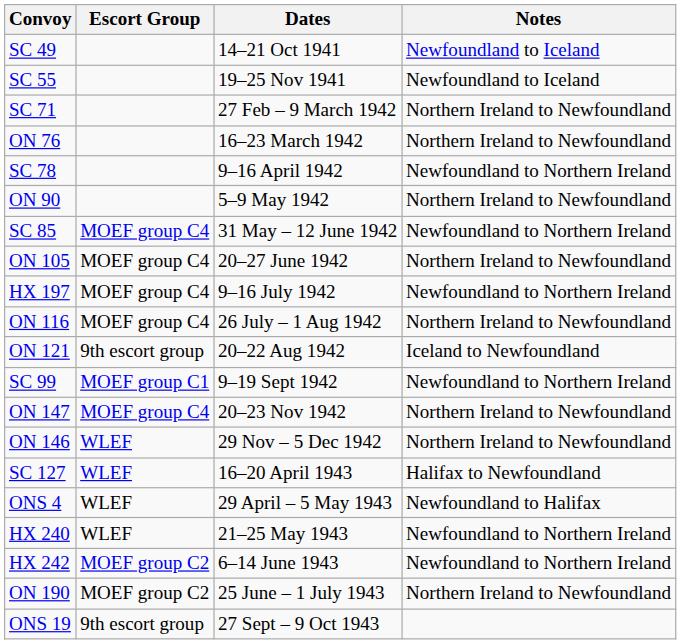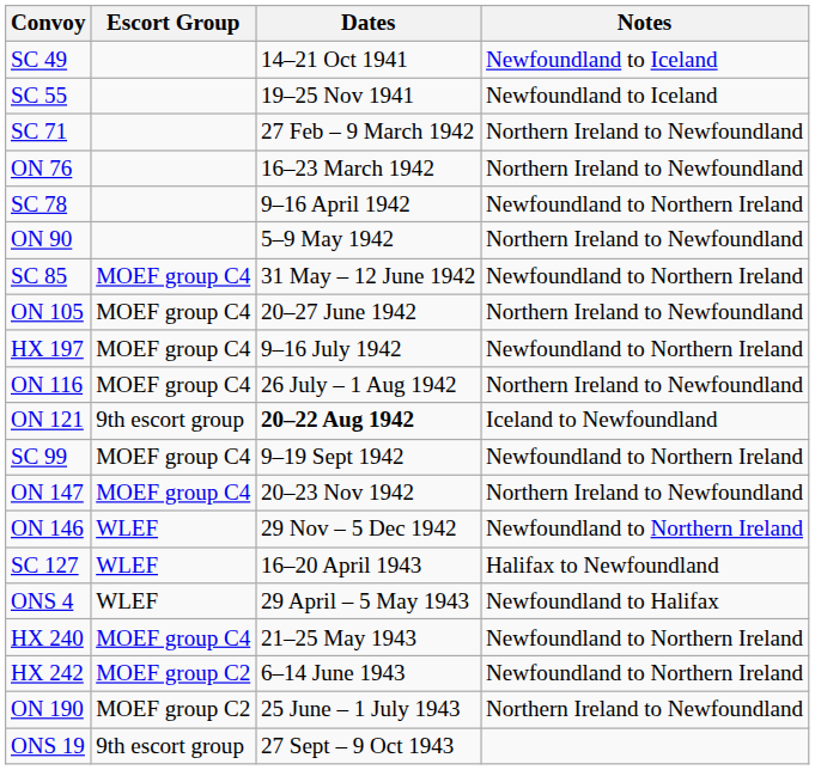 <table class="wikitable">
 <tr>
 <th>Convoy</th>
 <th>Escort Group</th>
 <th>Dates</th>
 <th>Notes</th>
 </tr>
 <tr>
 <td><a href='#'>SC 49</a></td>
 <td></td>
 <td>14–21 Oct 1941</td>
 <td><a href='#'>Newfoundland</a> to <a href='#'>Iceland</a></td>
 </tr>
 <tr>
 <td><a href='#'>SC 55</a></td>
 <td></td>
 <td>19–25 Nov 1941</td>
 <td>Newfoundland to Iceland</td>
 </tr>
 <tr>
 <td><a href='#'>SC 71</a></td>
 <td></td>
 <td>27 Feb – 9 March 1942</td>
 <td>Northern Ireland to Newfoundland</td>
 </tr>
 <tr>
 <td><a href='#'>ON 76</a></td>
 <td></td>
 <td>16–23 March 1942</td>
 <td>Northern Ireland to Newfoundland</td>
 </tr>
 <tr>
 <td><a href='#'>SC 78</a></td>
 <td></td>
 <td>9–16 April 1942</td>
 <td>Newfoundland to Northern Ireland</td>
 </tr>
 <tr>
 <td><a href='#'>ON 90</a></td>
 <td></td>
 <td>5–9 May 1942</td>
 <td>Northern Ireland to Newfoundland</td>
 </tr>
 <tr>
 <td><a href='#'>SC 85</a></td>
 <td><a href='#'>MOEF group C4</a></td>
 <td>31 May – 12 June 1942</td>
 <td>Newfoundland to Northern Ireland</td>
 </tr>
 <tr>
 <td><a href='#'>ON 105</a></td>
 <td>MOEF group C4</td>
 <td>20–27 June 1942</td>
 <td>Northern Ireland to Newfoundland</td>
 </tr>
 <tr>
 <td><a href='#'>HX 197</a></td>
 <td>MOEF group C4</td>
 <td>9–16 July 1942</td>
 <td>Newfoundland to Northern Ireland</td>
 </tr>
 <tr>
 <td><a href='#'>ON 116</a></td>
 <td>MOEF group C4</td>
 <td>26 July – 1 Aug 1942</td>
 <td>Northern Ireland to Newfoundland</td>
 </tr>
 <tr>
 <td><a href='#'>ON 121</a></td>
 <td>9th escort group</td>
-<td>20–22 Aug 1942</td>
+<td><strong>20–22 Aug 1942</strong></td>
 <td>Iceland to Newfoundland</td>
 </tr>
 <tr>
 <td><a href='#'>SC 99</a></td>
-<td><a href='#'>MOEF group C1</a></td>
+<td>MOEF group C4</td>
 <td>9–19 Sept 1942</td>
 <td>Newfoundland to Northern Ireland</td>
 </tr>
 <tr>
 <td><a href='#'>ON 147</a></td>
 <td><a href='#'>MOEF group C4</a></td>
 <td>20–23 Nov 1942</td>
 <td>Northern Ireland to Newfoundland</td>
 </tr>
 <tr>
 <td><a href='#'>ON 146</a></td>
 <td><a href='#'>WLEF</a></td>
 <td>29 Nov – 5 Dec 1942</td>
-<td>Northern Ireland to Newfoundland</td>
+<td>Newfoundland to <a href='#'>Northern Ireland</a></td>
 </tr>
 <tr>
 <td><a href='#'>SC 127</a></td>
 <td><a href='#'>WLEF</a></td>
 <td>16–20 April 1943</td>
 <td>Halifax to Newfoundland</td>
 </tr>
 <tr>
 <td><a href='#'>ONS 4</a></td>
 <td>WLEF</td>
 <td>29 April – 5 May 1943</td>
 <td>Newfoundland to Halifax</td>
 </tr>
 <tr>
 <td><a href='#'>HX 240</a></td>
-<td>WLEF</td>
+<td><a href='#'>MOEF group C4</a></td>
 <td>21–25 May 1943</td>
 <td>Newfoundland to Northern Ireland</td>
 </tr>
 <tr>
 <td><a href='#'>HX 242</a></td>
 <td><a href='#'>MOEF group C2</a></td>
 <td>6–14 June 1943</td>
 <td>Newfoundland to Northern Ireland</td>
 </tr>
 <tr>
 <td><a href='#'>ON 190</a></td>
 <td>MOEF group C2</td>
 <td>25 June – 1 July 1943</td>
 <td>Northern Ireland to Newfoundland</td>
 </tr>
 <tr>
 <td><a href='#'>ONS 19</a></td>
 <td>9th escort group</td>
 <td>27 Sept – 9 Oct 1943</td>
 <td></td>
 </tr>
 </table>
